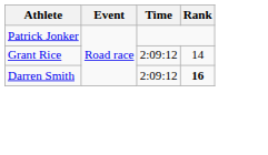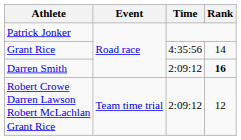 <table class="wikitable" style="font-size:90%">
 <tr>
 <th>Athlete</th>
 <th>Event</th>
 <th>Time</th>
 <th>Rank</th>
 </tr>
 <tr align=center>
 <td align=left><a href='#'>Patrick Jonker</a></td>
 <td align=left rowspan=3><a href='#'>Road race</a></td>
 <td colspan=2></td>
 </tr>
 <tr align=center>
 <td align=left><a href='#'>Grant Rice</a></td>
-<td>2:09:12</td>
+<td>4:35:56</td>
 <td>14</td>
 </tr>
 <tr align=center>
 <td align=left><a href='#'>Darren Smith</a></td>
 <td>2:09:12</td>
 <td><strong>16</strong></td>
 </tr>
+<tr align=center>
+<td align=left><a href='#'>Robert Crowe</a><br><a href='#'>Darren Lawson</a><br><a href='#'>Robert McLachlan</a><br><a href='#'>Grant Rice</a></td>
+<td align=left><a href='#'>Team time trial</a></td>
+<td>2:09:12</td>
+<td>12</td>
+</tr>
 </table>
